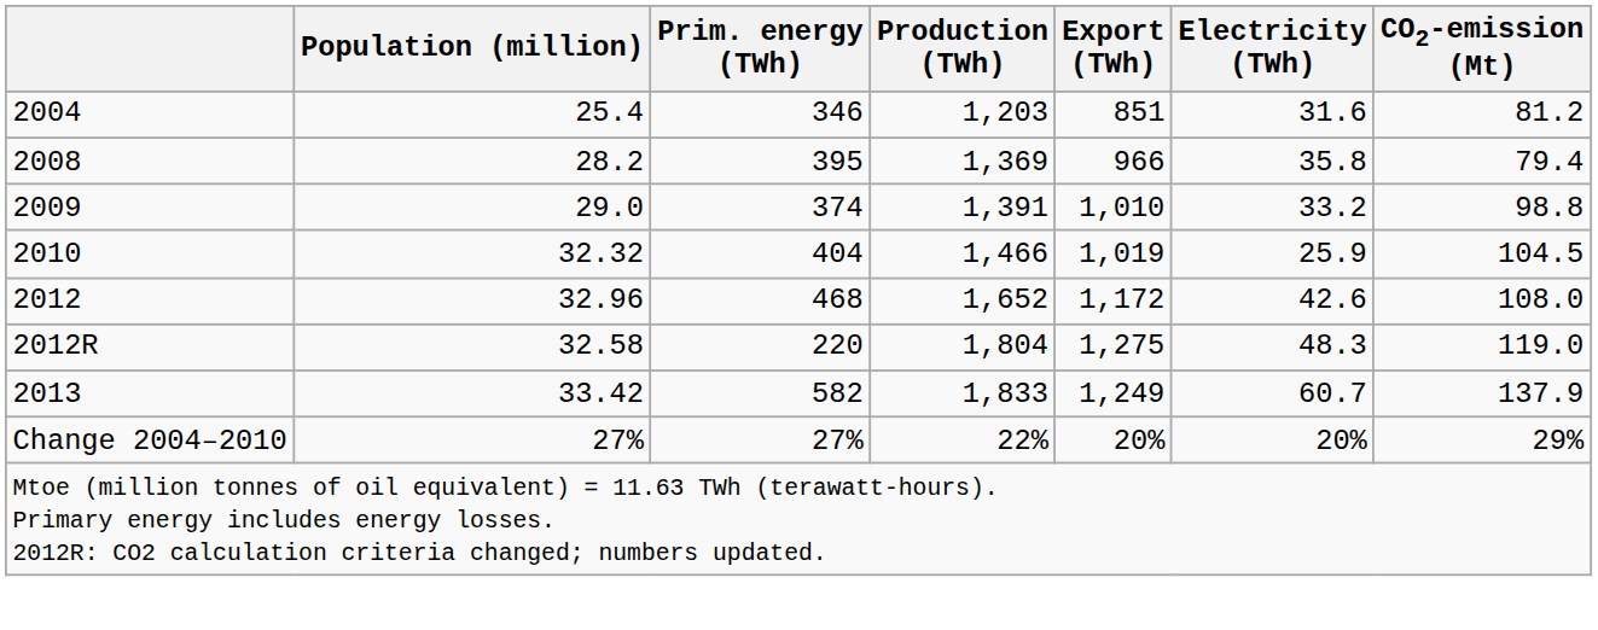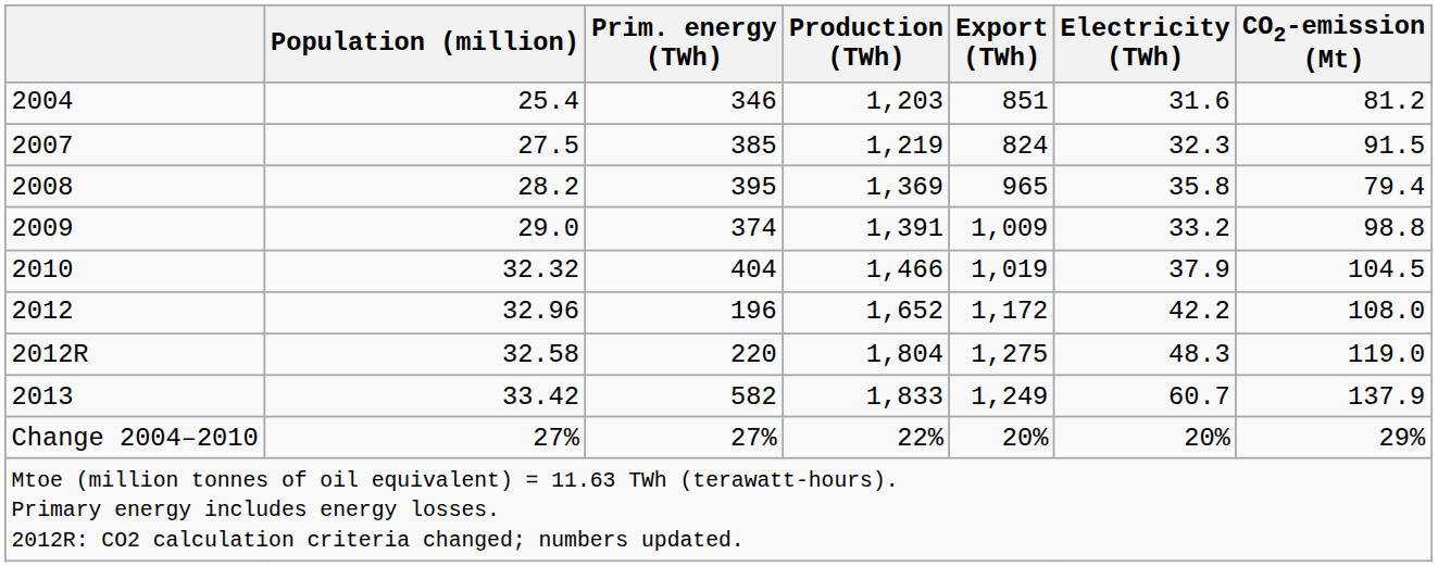 <table class="wikitable" style="text-align:right">
 <tr>
 <th></th>
 <th>Population (million)</th>
 <th>Prim. energy <br>(TWh)</th>
 <th>Production <br>(TWh)</th>
 <th>Export <br>(TWh)</th>
 <th>Electricity <br>(TWh)</th>
 <th>CO<sub>2</sub>-emission <br>(Mt)</th>
 </tr>
 <tr>
 <td align="left">2004</td>
 <td>25.4</td>
 <td>346</td>
 <td>1,203</td>
 <td>851</td>
 <td>31.6</td>
 <td>81.2</td>
 </tr>
 <tr>
+<td align="left">2007</td>
+<td>27.5</td>
+<td>385</td>
+<td>1,219</td>
+<td>824</td>
+<td>32.3</td>
+<td>91.5</td>
+</tr>
+<tr>
 <td align="left">2008</td>
 <td>28.2</td>
 <td>395</td>
 <td>1,369</td>
-<td>966</td>
+<td>965</td>
 <td>35.8</td>
 <td>79.4</td>
 </tr>
 <tr>
 <td align="left">2009</td>
 <td>29.0</td>
 <td>374</td>
 <td>1,391</td>
-<td>1,010</td>
+<td>1,009</td>
 <td>33.2</td>
 <td>98.8</td>
 </tr>
 <tr>
 <td align="left">2010</td>
 <td>32.32</td>
 <td>404</td>
 <td>1,466</td>
 <td>1,019</td>
-<td>25.9</td>
+<td>37.9</td>
 <td>104.5</td>
 </tr>
 <tr>
 <td align="left">2012</td>
 <td>32.96</td>
-<td>468</td>
+<td>196</td>
 <td>1,652</td>
 <td>1,172</td>
-<td>42.6</td>
+<td>42.2</td>
 <td>108.0</td>
 </tr>
 <tr>
 <td align="left">2012R</td>
 <td>32.58</td>
 <td>220</td>
 <td>1,804</td>
 <td>1,275</td>
 <td>48.3</td>
 <td>119.0</td>
 </tr>
 <tr>
 <td align="left">2013</td>
 <td>33.42</td>
 <td>582</td>
 <td>1,833</td>
 <td>1,249</td>
 <td>60.7</td>
 <td>137.9</td>
 </tr>
 <tr>
 <td align="left">Change 2004–2010</td>
 <td>27%</td>
 <td>27%</td>
 <td>22%</td>
 <td>20%</td>
 <td>20%</td>
 <td>29%</td>
 </tr>
 <tr>
 <td colspan="7" align="left"><small>Mtoe (million tonnes of oil equivalent) = 11.63 TWh (terawatt-hours).<br>Primary energy includes energy losses.<br>2012R: CO2 calculation criteria changed; numbers updated.</small></td>
 </tr>
 </table>
